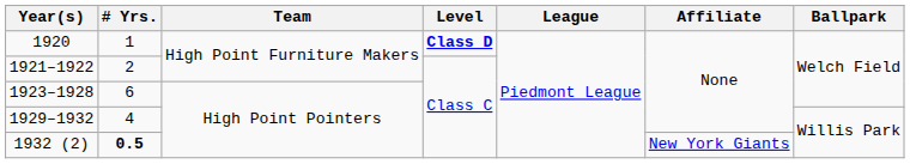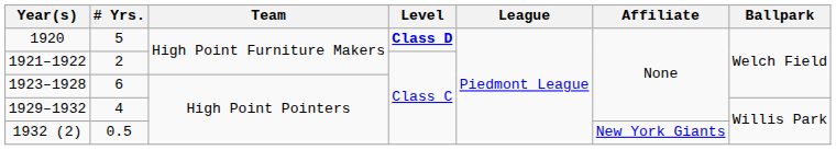 <table class="wikitable" style="text-align:center; font-size: 95%;">
 <tr>
 <th>Year(s)</th>
 <th># Yrs.</th>
 <th>Team</th>
 <th>Level</th>
 <th>League</th>
 <th>Affiliate</th>
 <th>Ballpark</th>
 </tr>
 <tr>
 <td>1920</td>
-<td>1</td>
+<td>5</td>
 <td rowspan=2>High Point Furniture Makers</td>
 <td><strong><a href='#'>Class D</a></strong></td>
 <td rowspan=5><a href='#'>Piedmont League</a></td>
 <td rowspan=4>None</td>
 <td rowspan=3>Welch Field</td>
 </tr>
 <tr>
 <td>1921–1922</td>
 <td>2</td>
 <td rowspan=4><a href='#'>Class C</a></td>
 </tr>
 <tr>
 <td>1923–1928</td>
 <td>6</td>
 <td rowspan=3>High Point Pointers</td>
 </tr>
 <tr>
 <td>1929–1932</td>
 <td>4</td>
 <td rowspan=2>Willis Park</td>
 </tr>
 <tr>
 <td>1932 (2)</td>
-<td><strong>0.5</strong></td>
+<td>0.5</td>
 <td><a href='#'>New York Giants</a></td>
 </tr>
 </table>
